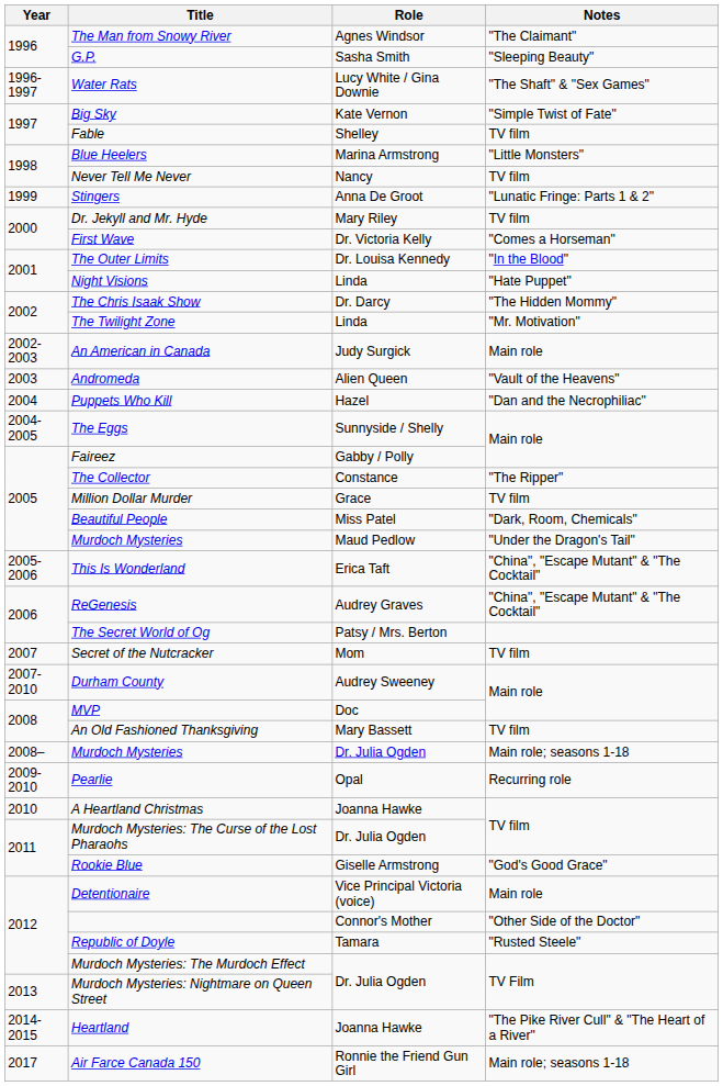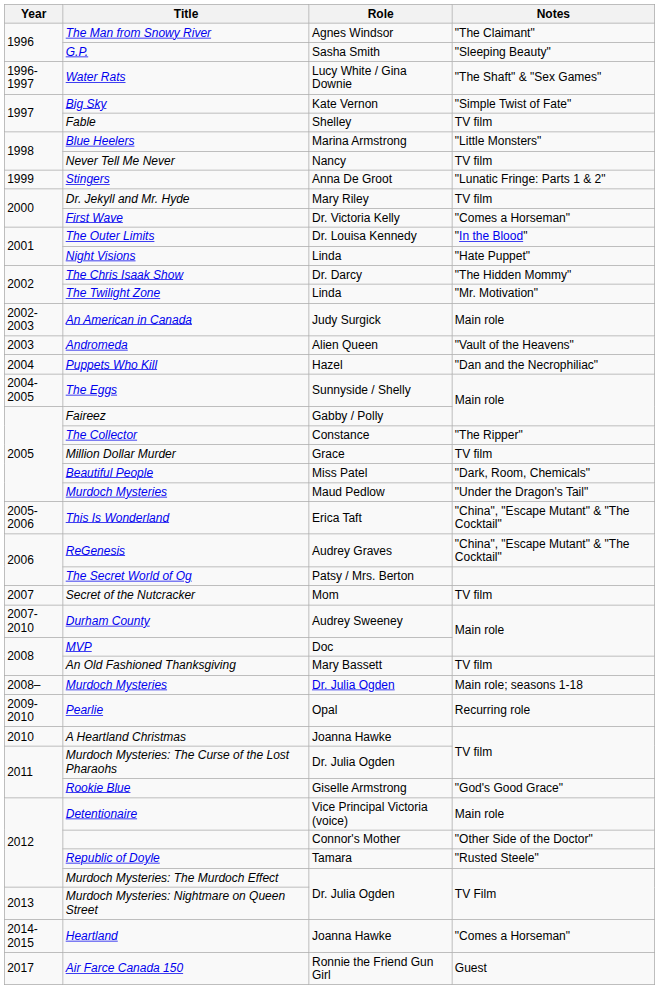 <table class="wikitable sortable">
 <tr>
 <th>Year</th>
 <th>Title</th>
 <th>Role</th>
 <th class="unsortable">Notes</th>
 </tr>
 <tr>
 <td rowspan=2>1996</td>
 <td data-sort-value="Man from Snowy River, The"><em><a href='#'>The Man from Snowy River</a></em></td>
 <td>Agnes Windsor</td>
 <td>"The Claimant"</td>
 </tr>
 <tr>
 <td><em><a href='#'>G.P.</a></em></td>
 <td>Sasha Smith</td>
 <td>"Sleeping Beauty"</td>
 </tr>
 <tr>
 <td>1996-1997</td>
 <td><em><a href='#'>Water Rats</a></em></td>
 <td>Lucy White / Gina Downie</td>
 <td>"The Shaft" & "Sex Games"</td>
 </tr>
 <tr>
 <td rowspan=2>1997</td>
 <td><em><a href='#'>Big Sky</a></em></td>
 <td>Kate Vernon</td>
 <td>"Simple Twist of Fate"</td>
 </tr>
 <tr>
 <td><em>Fable</em></td>
 <td>Shelley</td>
 <td>TV film</td>
 </tr>
 <tr>
 <td rowspan=2>1998</td>
 <td><em><a href='#'>Blue Heelers</a></em></td>
 <td>Marina Armstrong</td>
 <td>"Little Monsters"</td>
 </tr>
 <tr>
 <td><em>Never Tell Me Never</em></td>
 <td>Nancy</td>
 <td>TV film</td>
 </tr>
 <tr>
 <td>1999</td>
 <td><em><a href='#'>Stingers</a></em></td>
 <td>Anna De Groot</td>
 <td>"Lunatic Fringe: Parts 1 & 2"</td>
 </tr>
 <tr>
 <td rowspan=2>2000</td>
 <td><em>Dr. Jekyll and Mr. Hyde</em></td>
 <td>Mary Riley</td>
 <td>TV film</td>
 </tr>
 <tr>
 <td><em><a href='#'>First Wave</a></em></td>
 <td>Dr. Victoria Kelly</td>
 <td>"Comes a Horseman"</td>
 </tr>
 <tr>
 <td rowspan=2>2001</td>
 <td data-sort-value="Outer Limits, The"><em><a href='#'>The Outer Limits</a></em></td>
 <td>Dr. Louisa Kennedy</td>
 <td>"<a href='#'>In the Blood</a>"</td>
 </tr>
 <tr>
 <td><em><a href='#'>Night Visions</a></em></td>
 <td>Linda</td>
 <td>"Hate Puppet"</td>
 </tr>
 <tr>
 <td rowspan=2>2002</td>
 <td data-sort-value="Chris Isaak Show, The"><em><a href='#'>The Chris Isaak Show</a></em></td>
 <td>Dr. Darcy</td>
 <td>"The Hidden Mommy"</td>
 </tr>
 <tr>
 <td data-sort-value="Twilight Zone, The"><em><a href='#'>The Twilight Zone</a></em></td>
 <td>Linda</td>
 <td>"Mr. Motivation"</td>
 </tr>
 <tr>
 <td>2002-2003</td>
 <td><em><a href='#'>An American in Canada</a></em></td>
 <td>Judy Surgick</td>
 <td>Main role</td>
 </tr>
 <tr>
 <td>2003</td>
 <td><em><a href='#'>Andromeda</a></em></td>
 <td>Alien Queen</td>
 <td>"Vault of the Heavens"</td>
 </tr>
 <tr>
 <td>2004</td>
 <td><em><a href='#'>Puppets Who Kill</a></em></td>
 <td>Hazel</td>
 <td>"Dan and the Necrophiliac"</td>
 </tr>
 <tr>
 <td>2004-2005</td>
 <td data-sort-value="Eggs, The"><em><a href='#'>The Eggs</a></em></td>
 <td>Sunnyside / Shelly</td>
 <td rowspan=2>Main role</td>
 </tr>
 <tr>
 <td rowspan=5>2005</td>
 <td><em>Faireez</em></td>
 <td>Gabby / Polly</td>
 </tr>
 <tr>
 <td data-sort-value="Collector, The"><em><a href='#'>The Collector</a></em></td>
 <td>Constance</td>
 <td>"The Ripper"</td>
 </tr>
 <tr>
 <td><em>Million Dollar Murder</em></td>
 <td>Grace</td>
 <td>TV film</td>
 </tr>
 <tr>
 <td><em><a href='#'>Beautiful People</a></em></td>
 <td>Miss Patel</td>
 <td>"Dark, Room, Chemicals"</td>
 </tr>
 <tr>
 <td><em><a href='#'>Murdoch Mysteries</a></em></td>
 <td>Maud Pedlow</td>
 <td>"Under the Dragon's Tail"</td>
 </tr>
 <tr>
 <td>2005-2006</td>
 <td><em><a href='#'>This Is Wonderland</a></em></td>
 <td>Erica Taft</td>
 <td>"China", "Escape Mutant" & "The Cocktail"</td>
 </tr>
 <tr>
 <td rowspan=2>2006</td>
 <td><em><a href='#'>ReGenesis</a></em></td>
 <td>Audrey Graves</td>
 <td>"China", "Escape Mutant" & "The Cocktail"</td>
 </tr>
 <tr>
 <td data-sort-value="Secret World of Og, The"><em><a href='#'>The Secret World of Og</a></em></td>
 <td>Patsy / Mrs. Berton</td>
 <td></td>
 </tr>
 <tr>
 <td>2007</td>
 <td><em>Secret of the Nutcracker</em></td>
 <td>Mom</td>
 <td>TV film</td>
 </tr>
 <tr>
 <td>2007-2010</td>
 <td><em><a href='#'>Durham County</a></em></td>
 <td>Audrey Sweeney</td>
 <td rowspan=2>Main role</td>
 </tr>
 <tr>
 <td rowspan=2>2008</td>
 <td><em><a href='#'>MVP</a></em></td>
 <td>Doc</td>
 </tr>
 <tr>
 <td><em>An Old Fashioned Thanksgiving</em></td>
 <td>Mary Bassett</td>
 <td>TV film</td>
 </tr>
 <tr>
 <td>2008–</td>
 <td><em><a href='#'>Murdoch Mysteries</a></em></td>
 <td><a href='#'>Dr. Julia Ogden</a></td>
 <td>Main role; seasons 1-18</td>
 </tr>
 <tr>
 <td>2009-2010</td>
 <td><em><a href='#'>Pearlie</a></em></td>
 <td>Opal</td>
 <td>Recurring role</td>
 </tr>
 <tr>
 <td>2010</td>
 <td data-sort-value="Heartland Christmas, A"><em>A Heartland Christmas</em></td>
 <td>Joanna Hawke</td>
 <td rowspan=2>TV film</td>
 </tr>
 <tr>
 <td rowspan=2>2011</td>
 <td><em>Murdoch Mysteries: The Curse of the Lost Pharaohs</em></td>
 <td>Dr. Julia Ogden</td>
 </tr>
 <tr>
 <td><em><a href='#'>Rookie Blue</a></em></td>
 <td>Giselle Armstrong</td>
 <td>"God's Good Grace"</td>
 </tr>
 <tr>
 <td rowspan=4>2012</td>
 <td><em><a href='#'>Detentionaire</a></em></td>
 <td>Vice Principal Victoria (voice)</td>
 <td>Main role</td>
 </tr>
 <tr>
 <td><em></em></td>
 <td>Connor's Mother</td>
 <td>"Other Side of the Doctor"</td>
 </tr>
 <tr>
 <td><em><a href='#'>Republic of Doyle</a></em></td>
 <td>Tamara</td>
 <td>"Rusted Steele"</td>
 </tr>
 <tr>
 <td><em>Murdoch Mysteries: The Murdoch Effect</em></td>
 <td rowspan=2>Dr. Julia Ogden</td>
 <td rowspan=2>TV Film</td>
 </tr>
 <tr>
 <td>2013</td>
 <td><em>Murdoch Mysteries: Nightmare on Queen Street</em></td>
 </tr>
 <tr>
 <td>2014-2015</td>
 <td><em><a href='#'>Heartland</a></em></td>
 <td>Joanna Hawke</td>
-<td>"The Pike River Cull" & "The Heart of a River"</td>
+<td>"Comes a Horseman"</td>
 </tr>
 <tr>
 <td>2017</td>
 <td><em><a href='#'>Air Farce Canada 150</a></em></td>
 <td>Ronnie the Friend Gun Girl</td>
-<td>Main role; seasons 1-18</td>
+<td>Guest</td>
 </tr>
 </table>
